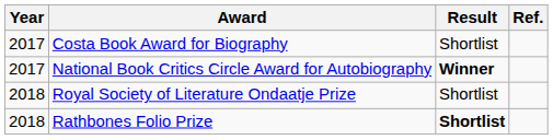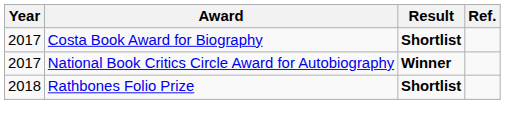 <table class="wikitable sortable mw-collapsible">
 <tr>
 <th>Year</th>
 <th>Award</th>
 <th>Result</th>
 <th>Ref.</th>
 </tr>
 <tr>
 <td>2017</td>
 <td><a href='#'>Costa Book Award for Biography</a></td>
-<td>Shortlist</td>
+<td><strong>Shortlist</strong></td>
 <td></td>
 </tr>
 <tr>
 <td>2017</td>
 <td><a href='#'>National Book Critics Circle Award for Autobiography</a></td>
 <td><strong>Winner</strong></td>
 <td></td>
 </tr>
 <tr>
 <td>2018</td>
-<td><a href='#'>Royal Society of Literature Ondaatje Prize</a></td>
-<td>Shortlist</td>
-<td></td>
-</tr>
-<tr>
-<td>2018</td>
 <td><a href='#'>Rathbones Folio Prize</a></td>
 <td><strong>Shortlist</strong></td>
 <td></td>
 </tr>
 </table>
